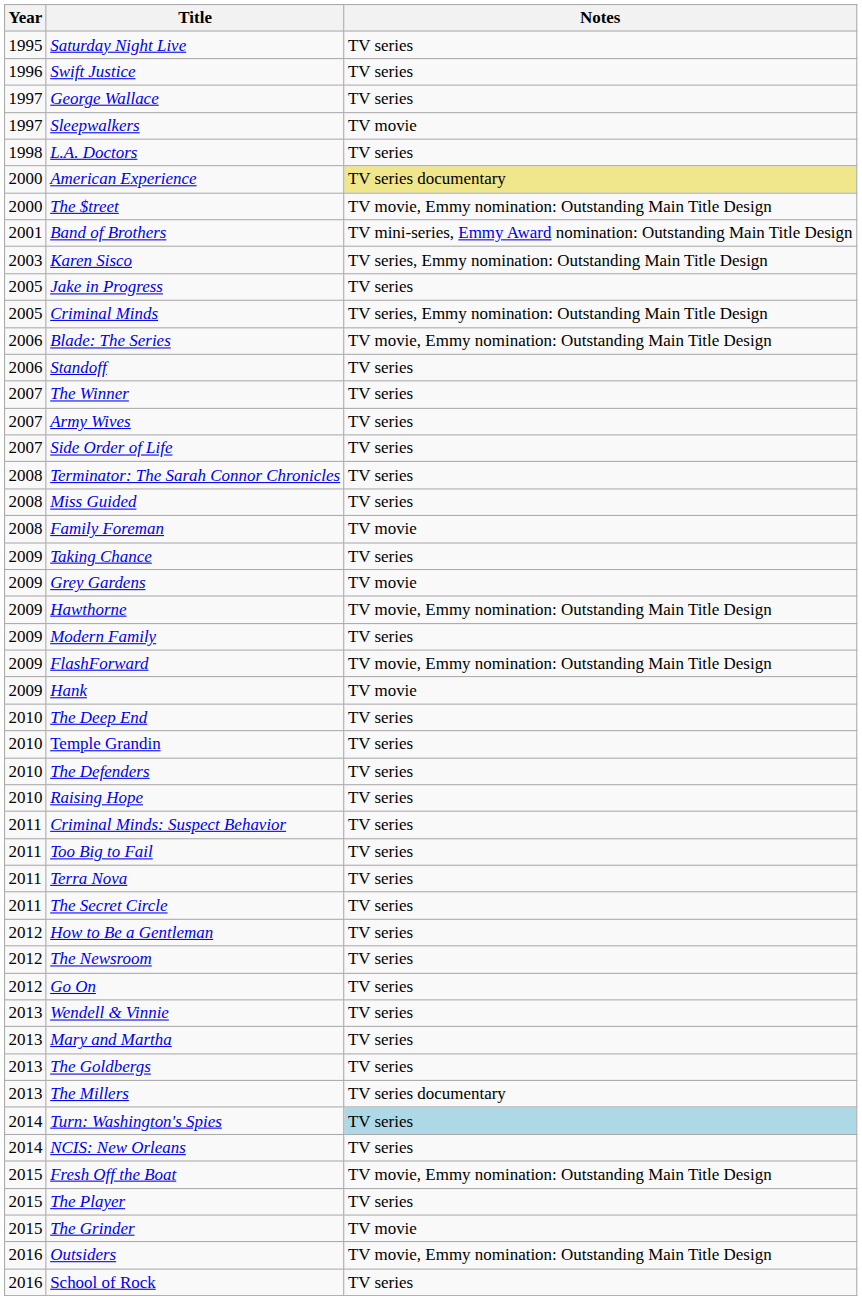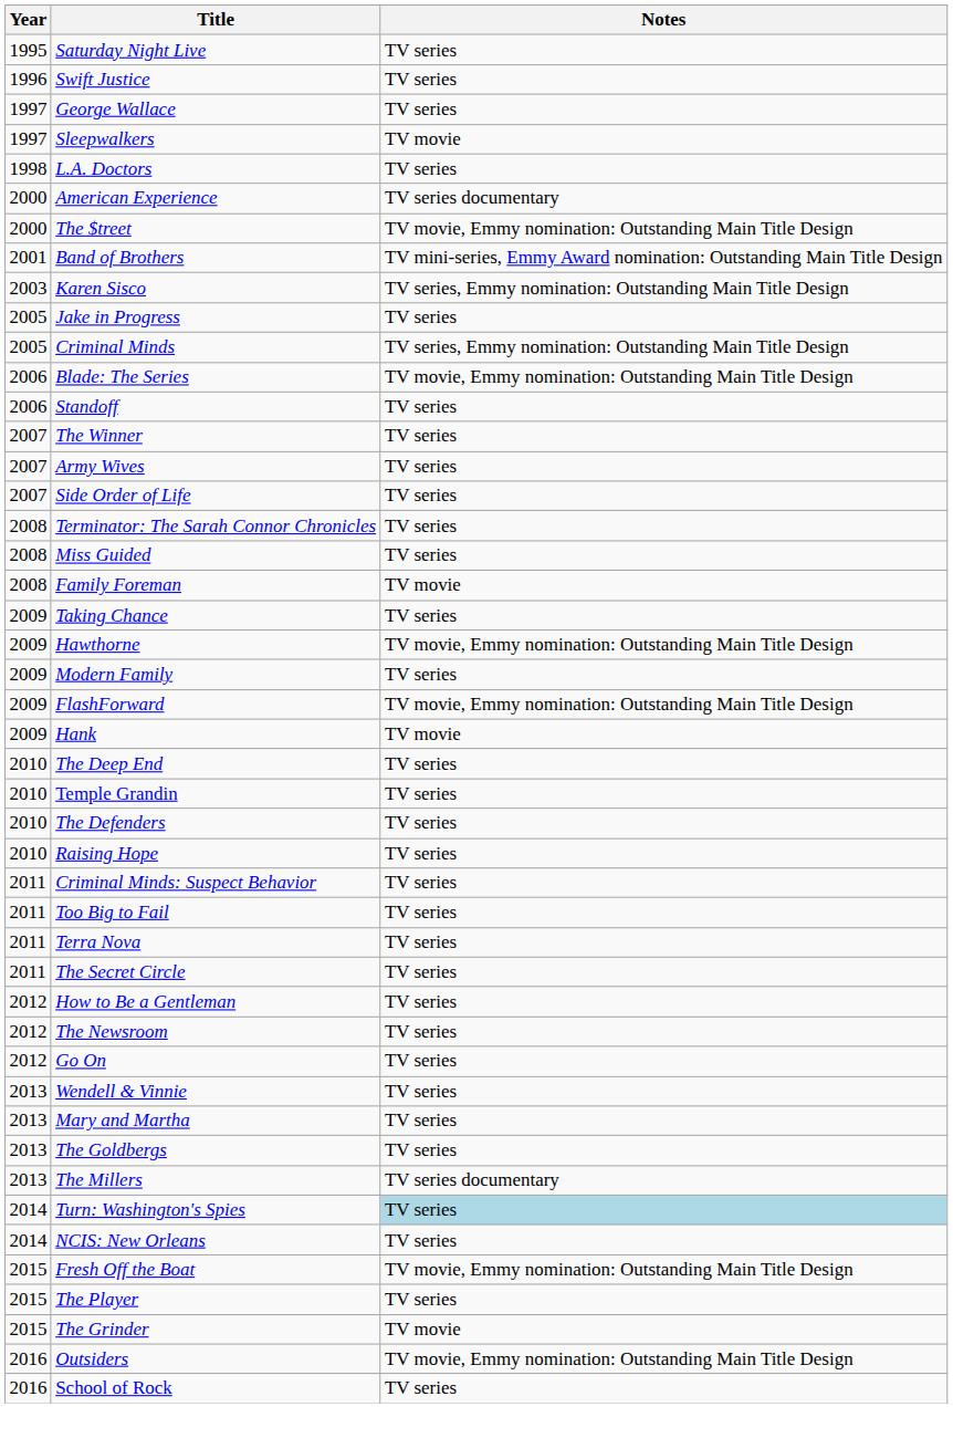 <table class="wikitable">
 <tr>
 <th>Year</th>
 <th>Title</th>
 <th>Notes</th>
 </tr>
 <tr>
 <td>1995</td>
 <td><em><a href='#'>Saturday Night Live</a></em></td>
 <td>TV series</td>
 </tr>
 <tr>
 <td>1996</td>
 <td><em><a href='#'>Swift Justice</a></em></td>
 <td>TV series</td>
 </tr>
 <tr>
 <td>1997</td>
 <td><a href='#'><em>George Wallace</em></a></td>
 <td>TV series</td>
 </tr>
 <tr>
 <td>1997</td>
 <td><a href='#'><em>Sleepwalkers</em></a></td>
 <td>TV movie</td>
 </tr>
 <tr>
 <td>1998</td>
 <td><em><a href='#'>L.A. Doctors</a></em></td>
 <td>TV series</td>
 </tr>
 <tr>
 <td>2000</td>
 <td><em><a href='#'>American Experience</a></em></td>
-<td style="background: khaki;">TV series documentary</td>
+<td>TV series documentary</td>
 </tr>
 <tr>
 <td>2000</td>
 <td><a href='#'><em>The $treet</em></a></td>
 <td>TV movie, Emmy nomination: Outstanding Main Title Design</td>
 </tr>
 <tr>
 <td>2001</td>
 <td><a href='#'><em>Band of Brothers</em></a></td>
 <td>TV mini-series, <a href='#'>Emmy Award</a> nomination: Outstanding Main Title Design</td>
 </tr>
 <tr>
 <td>2003</td>
 <td><em><a href='#'>Karen Sisco</a></em></td>
 <td>TV series, Emmy nomination: Outstanding Main Title Design</td>
 </tr>
 <tr>
 <td>2005</td>
 <td><em><a href='#'>Jake in Progress</a></em></td>
 <td>TV series</td>
 </tr>
 <tr>
 <td>2005</td>
 <td><em><a href='#'>Criminal Minds</a></em></td>
 <td>TV series, Emmy nomination: Outstanding Main Title Design</td>
 </tr>
 <tr>
 <td>2006</td>
 <td><em><a href='#'>Blade: The Series</a></em></td>
 <td>TV movie, Emmy nomination: Outstanding Main Title Design</td>
 </tr>
 <tr>
 <td>2006</td>
 <td><a href='#'><em>Standoff</em></a></td>
 <td>TV series</td>
 </tr>
 <tr>
 <td>2007</td>
 <td><a href='#'><em>The Winner</em></a></td>
 <td>TV series</td>
 </tr>
 <tr>
 <td>2007</td>
 <td><em><a href='#'>Army Wives</a></em></td>
 <td>TV series</td>
 </tr>
 <tr>
 <td>2007</td>
 <td><em><a href='#'>Side Order of Life</a></em></td>
 <td>TV series</td>
 </tr>
 <tr>
 <td>2008</td>
 <td><em><a href='#'>Terminator: The Sarah Connor Chronicles</a></em></td>
 <td>TV series</td>
 </tr>
 <tr>
 <td>2008</td>
 <td><em><a href='#'>Miss Guided</a></em></td>
 <td>TV series</td>
 </tr>
 <tr>
 <td>2008</td>
 <td><em><a href='#'>Family Foreman</a></em></td>
 <td>TV movie</td>
 </tr>
 <tr>
 <td>2009</td>
 <td><em><a href='#'>Taking Chance</a></em></td>
 <td>TV series</td>
-</tr>
-<tr>
-<td>2009</td>
-<td><a href='#'><em>Grey Gardens</em></a></td>
-<td>TV movie</td>
 </tr>
 <tr>
 <td>2009</td>
 <td><a href='#'><em>Hawthorne</em></a></td>
 <td>TV movie, Emmy nomination: Outstanding Main Title Design</td>
 </tr>
 <tr>
 <td>2009</td>
 <td><em><a href='#'>Modern Family</a></em></td>
 <td>TV series</td>
 </tr>
 <tr>
 <td>2009</td>
 <td><em><a href='#'>FlashForward</a></em></td>
 <td>TV movie, Emmy nomination: Outstanding Main Title Design</td>
 </tr>
 <tr>
 <td>2009</td>
 <td><a href='#'><em>Hank</em></a></td>
 <td>TV movie</td>
 </tr>
 <tr>
 <td>2010</td>
 <td><a href='#'><em>The Deep End</em></a></td>
 <td>TV series</td>
 </tr>
 <tr>
 <td>2010</td>
 <td><a href='#'>Temple Grandin</a></td>
 <td>TV series</td>
 </tr>
 <tr>
 <td>2010</td>
 <td><a href='#'><em>The Defenders</em></a></td>
 <td>TV series</td>
 </tr>
 <tr>
 <td>2010</td>
 <td><em><a href='#'>Raising Hope</a></em></td>
 <td>TV series</td>
 </tr>
 <tr>
 <td>2011</td>
 <td><em><a href='#'>Criminal Minds: Suspect Behavior</a></em></td>
 <td>TV series</td>
 </tr>
 <tr>
 <td>2011</td>
 <td><a href='#'><em>Too Big to Fail</em></a></td>
 <td>TV series</td>
 </tr>
 <tr>
 <td>2011</td>
 <td><a href='#'><em>Terra Nova</em></a></td>
 <td>TV series</td>
 </tr>
 <tr>
 <td>2011</td>
 <td><a href='#'><em>The Secret Circle</em></a></td>
 <td>TV series</td>
 </tr>
 <tr>
 <td>2012</td>
 <td><em><a href='#'>How to Be a Gentleman</a></em></td>
 <td>TV series</td>
 </tr>
 <tr>
 <td>2012</td>
 <td><a href='#'><em>The Newsroom</em></a></td>
 <td>TV series</td>
 </tr>
 <tr>
 <td>2012</td>
 <td><a href='#'><em>Go On</em></a></td>
 <td>TV series</td>
 </tr>
 <tr>
 <td>2013</td>
 <td><em><a href='#'>Wendell & Vinnie</a></em></td>
 <td>TV series</td>
 </tr>
 <tr>
 <td>2013</td>
 <td><a href='#'><em>Mary and Martha</em></a></td>
 <td>TV series</td>
 </tr>
 <tr>
 <td>2013</td>
 <td><a href='#'><em>The Goldbergs</em></a></td>
 <td>TV series</td>
 </tr>
 <tr>
 <td>2013</td>
 <td><em><a href='#'>The Millers</a></em></td>
 <td>TV series documentary</td>
 </tr>
 <tr>
 <td>2014</td>
 <td><em><a href='#'>Turn: Washington's Spies</a></em></td>
 <td style="background: lightblue;">TV series</td>
 </tr>
 <tr>
 <td>2014</td>
 <td><em><a href='#'>NCIS: New Orleans</a></em></td>
 <td>TV series</td>
 </tr>
 <tr>
 <td>2015</td>
 <td><em><a href='#'>Fresh Off the Boat</a></em></td>
 <td>TV movie, Emmy nomination: Outstanding Main Title Design</td>
 </tr>
 <tr>
 <td>2015</td>
 <td><a href='#'><em>The Player</em></a></td>
 <td>TV series</td>
 </tr>
 <tr>
 <td>2015</td>
 <td><a href='#'><em>The Grinder</em></a></td>
 <td>TV movie</td>
 </tr>
 <tr>
 <td>2016</td>
 <td><a href='#'><em>Outsiders</em></a></td>
 <td>TV movie, Emmy nomination: Outstanding Main Title Design</td>
 </tr>
 <tr>
 <td>2016</td>
 <td><a href='#'>School of Rock</a></td>
 <td>TV series</td>
 </tr>
 </table>
